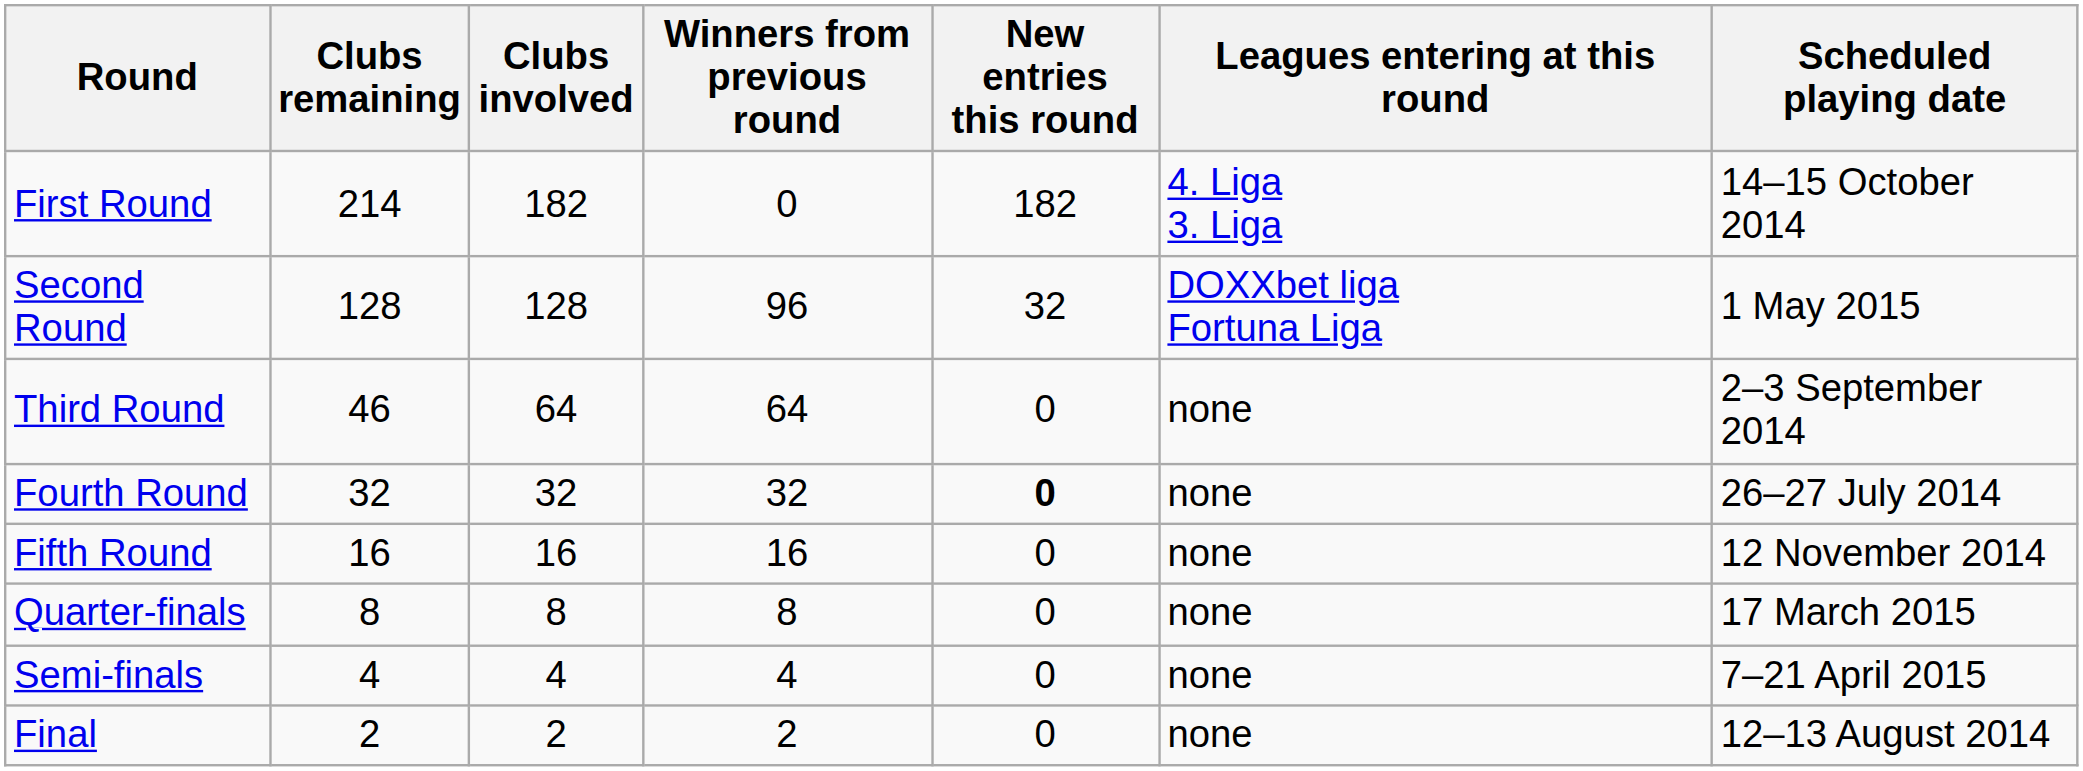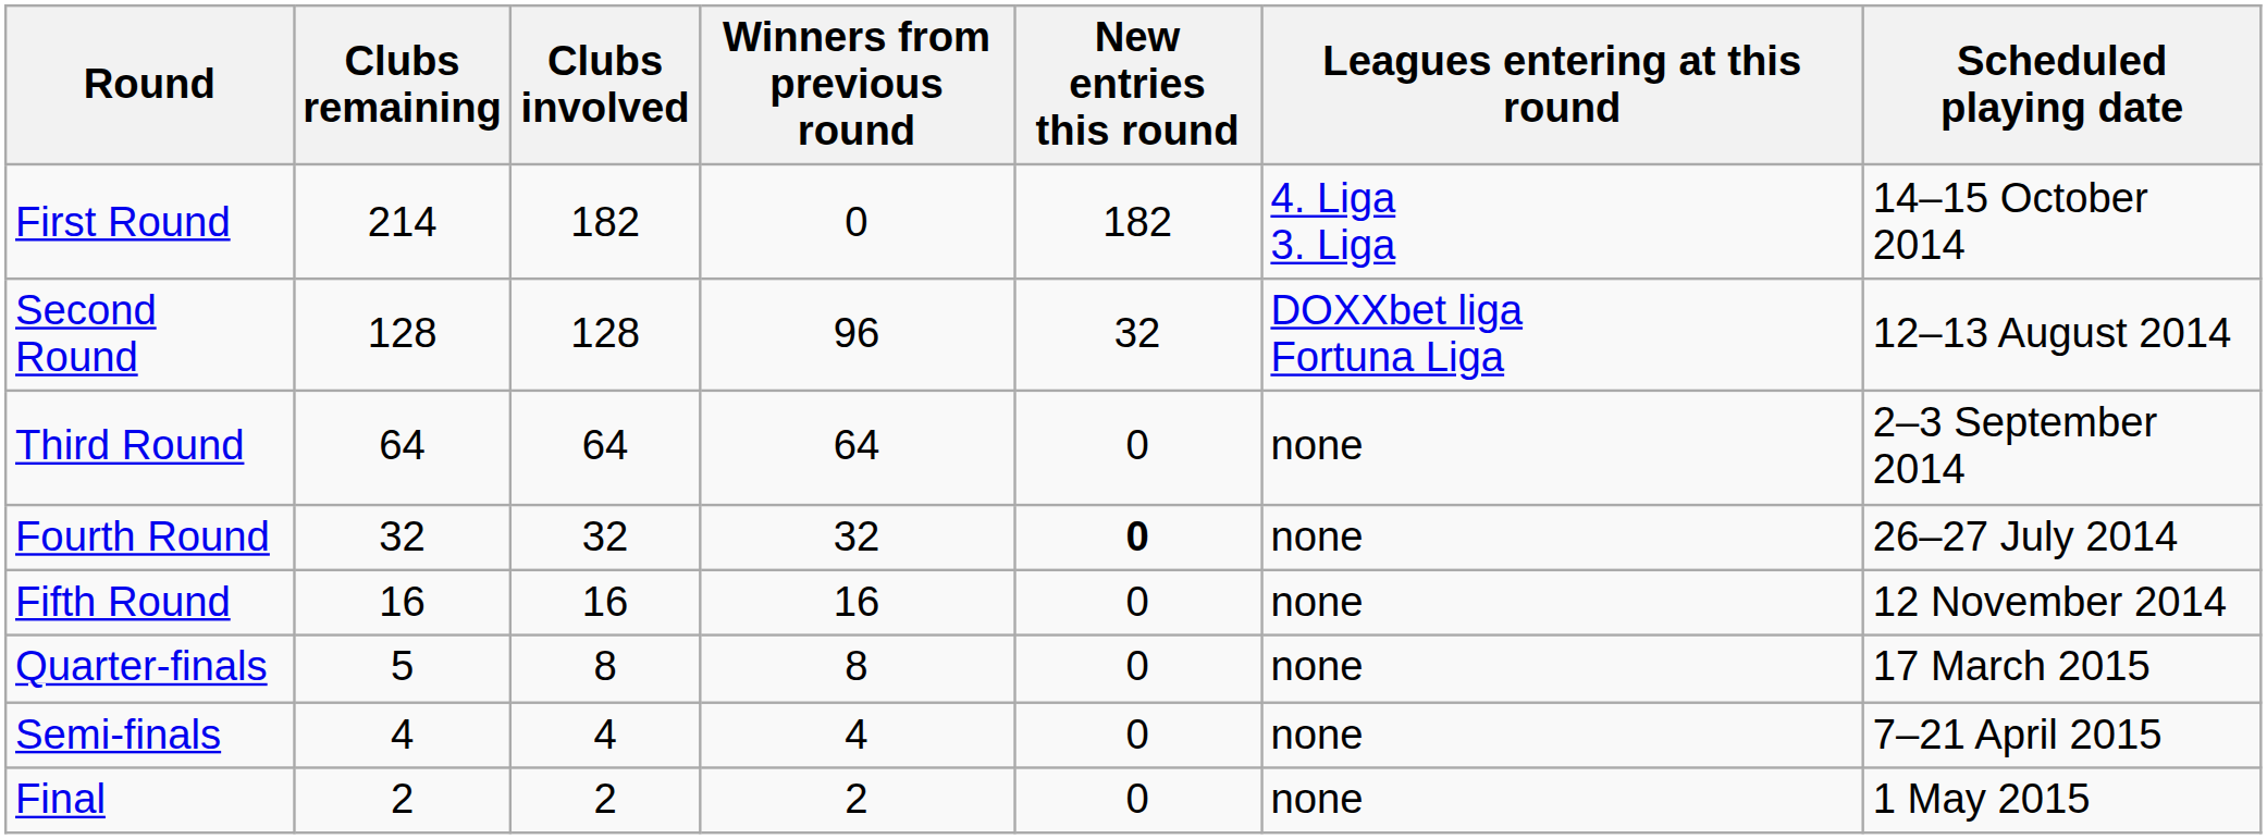 <table class="wikitable">
 <tr>
 <th>Round</th>
 <th>Clubs<br>remaining</th>
 <th>Clubs<br>involved</th>
 <th>Winners from<br>previous round</th>
 <th>New entries<br>this round</th>
 <th>Leagues entering at this round</th>
 <th>Scheduled<br>playing date</th>
 </tr>
 <tr>
 <td><a href='#'>First Round</a></td>
 <td style="text-align:center">214</td>
 <td style="text-align:center">182</td>
 <td style="text-align:center">0</td>
 <td style="text-align:center">182</td>
 <td><a href='#'>4. Liga</a> <br> <a href='#'>3. Liga</a></td>
 <td>14–15 October 2014</td>
 </tr>
 <tr>
 <td><a href='#'>Second Round</a></td>
 <td style="text-align:center">128</td>
 <td style="text-align:center">128</td>
 <td style="text-align:center">96</td>
 <td style="text-align:center">32</td>
 <td><a href='#'>DOXXbet liga</a> <br> <a href='#'>Fortuna Liga</a></td>
-<td>1 May 2015</td>
+<td>12–13 August 2014</td>
 </tr>
 <tr>
 <td><a href='#'>Third Round</a></td>
-<td style="text-align:center">46</td>
+<td style="text-align:center">64</td>
 <td style="text-align:center">64</td>
 <td style="text-align:center">64</td>
 <td style="text-align:center">0</td>
 <td>none</td>
 <td>2–3 September 2014</td>
 </tr>
 <tr>
 <td><a href='#'>Fourth Round</a></td>
 <td style="text-align:center">32</td>
 <td style="text-align:center">32</td>
 <td style="text-align:center">32</td>
 <td style="text-align:center"><strong>0</strong></td>
 <td>none</td>
 <td>26–27 July 2014</td>
 </tr>
 <tr>
 <td><a href='#'>Fifth Round</a></td>
 <td style="text-align:center">16</td>
 <td style="text-align:center">16</td>
 <td style="text-align:center">16</td>
 <td style="text-align:center">0</td>
 <td>none</td>
 <td>12 November 2014</td>
 </tr>
 <tr>
 <td><a href='#'>Quarter-finals</a></td>
-<td style="text-align:center">8</td>
+<td style="text-align:center">5</td>
 <td style="text-align:center">8</td>
 <td style="text-align:center">8</td>
 <td style="text-align:center">0</td>
 <td>none</td>
 <td>17 March 2015</td>
 </tr>
 <tr>
 <td><a href='#'>Semi-finals</a></td>
 <td style="text-align:center">4</td>
 <td style="text-align:center">4</td>
 <td style="text-align:center">4</td>
 <td style="text-align:center">0</td>
 <td>none</td>
 <td>7–21 April 2015</td>
 </tr>
 <tr>
 <td><a href='#'>Final</a></td>
 <td style="text-align:center">2</td>
 <td style="text-align:center">2</td>
 <td style="text-align:center">2</td>
 <td style="text-align:center">0</td>
 <td>none</td>
-<td>12–13 August 2014</td>
+<td>1 May 2015</td>
 </tr>
 </table>
